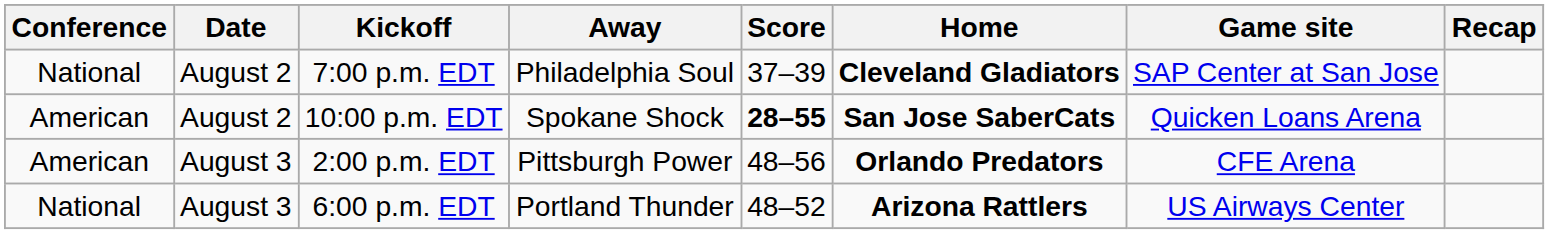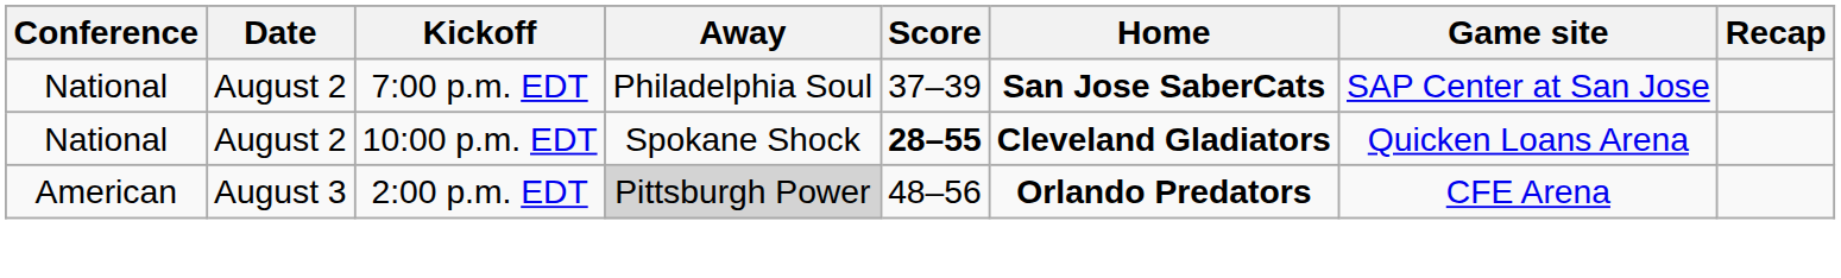 <table class="wikitable" style="font-size: 95%;">
 <tr>
 <th>Conference</th>
 <th>Date</th>
 <th>Kickoff</th>
 <th>Away</th>
 <th>Score</th>
 <th>Home</th>
 <th>Game site</th>
 <th>Recap</th>
 </tr>
 <tr>
 <td align="center">National</td>
 <td align="center">August 2</td>
 <td align="center">7:00 p.m. <a href='#'>EDT</a></td>
 <td align="center">Philadelphia Soul</td>
 <td align="center">37–39</td>
-<td align="center"><strong>Cleveland Gladiators</strong></td>
+<td align="center"><strong>San Jose SaberCats</strong></td>
 <td align="center"><a href='#'>SAP Center at San Jose</a></td>
 <td align="center"></td>
 </tr>
 <tr>
-<td align="center">American</td>
+<td align="center">National</td>
 <td align="center">August 2</td>
 <td align="center">10:00 p.m. <a href='#'>EDT</a></td>
 <td align="center">Spokane Shock</td>
 <td align="center"><strong>28–55</strong></td>
-<td align="center"><strong>San Jose SaberCats</strong></td>
+<td align="center"><strong>Cleveland Gladiators</strong></td>
 <td align="center"><a href='#'>Quicken Loans Arena</a></td>
 <td align="center"></td>
 </tr>
 <tr>
 <td align="center">American</td>
 <td align="center">August 3</td>
 <td align="center">2:00 p.m. <a href='#'>EDT</a></td>
-<td align="center">Pittsburgh Power</td>
+<td align="center" style="background: lightgrey;">Pittsburgh Power</td>
 <td align="center">48–56</td>
 <td align="center"><strong>Orlando Predators</strong></td>
 <td align="center"><a href='#'>CFE Arena</a></td>
 <td align="center"></td>
 </tr>
-<tr>
-<td align="center">National</td>
-<td align="center">August 3</td>
-<td align="center">6:00 p.m. <a href='#'>EDT</a></td>
-<td align="center">Portland Thunder</td>
-<td align="center">48–52</td>
-<td align="center"><strong>Arizona Rattlers</strong></td>
-<td align="center"><a href='#'>US Airways Center</a></td>
-<td align="center"></td>
-</tr>
 </table>
